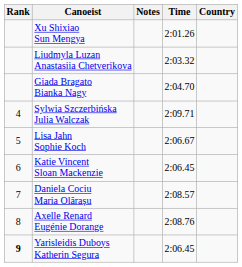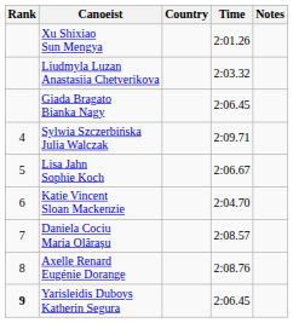 <table class="wikitable" style="text-align:center">
 <tr>
 <th>Rank</th>
 <th>Canoeist</th>
+<th>Country</th>
+<th>Time</th>
 <th>Notes</th>
-<th>Time</th>
-<th>Country</th>
 </tr>
 <tr>
 <td></td>
 <td align="left"><a href='#'>Xu Shixiao</a><br><a href='#'>Sun Mengya</a></td>
+<td align="left"></td>
+<td>2:01.26</td>
 <td></td>
-<td>2:01.26</td>
-<td align="left"></td>
 </tr>
 <tr>
 <td></td>
 <td align="left"><a href='#'>Liudmyla Luzan</a><br><a href='#'>Anastasiia Chetverikova</a></td>
+<td align="left"></td>
+<td>2:03.32</td>
 <td></td>
-<td>2:03.32</td>
-<td align="left"></td>
 </tr>
 <tr>
 <td></td>
 <td align="left"><a href='#'>Giada Bragato</a><br><a href='#'>Bianka Nagy</a></td>
+<td align="left"></td>
+<td>2:06.45</td>
 <td></td>
-<td>2:04.70</td>
-<td align="left"></td>
 </tr>
 <tr>
 <td>4</td>
 <td align="left"><a href='#'>Sylwia Szczerbińska</a><br><a href='#'>Julia Walczak</a></td>
+<td align="left"></td>
+<td>2:09.71</td>
 <td></td>
-<td>2:09.71</td>
-<td align="left"></td>
 </tr>
 <tr>
 <td>5</td>
 <td align="left"><a href='#'>Lisa Jahn</a><br><a href='#'>Sophie Koch</a></td>
+<td align="left"></td>
+<td>2:06.67</td>
 <td></td>
-<td>2:06.67</td>
-<td align="left"></td>
 </tr>
 <tr>
 <td>6</td>
 <td align="left"><a href='#'>Katie Vincent</a><br><a href='#'>Sloan Mackenzie</a></td>
+<td align="left"></td>
+<td>2:04.70</td>
 <td></td>
-<td>2:06.45</td>
-<td align="left"></td>
 </tr>
 <tr>
 <td>7</td>
 <td align="left"><a href='#'>Daniela Cociu</a><br><a href='#'>Maria Olărașu</a></td>
+<td align="left"></td>
+<td>2:08.57</td>
 <td></td>
-<td>2:08.57</td>
-<td align="left"></td>
 </tr>
 <tr>
 <td>8</td>
 <td align="left"><a href='#'>Axelle Renard</a><br><a href='#'>Eugénie Dorange</a></td>
+<td align="left"></td>
+<td>2:08.76</td>
 <td></td>
-<td>2:08.76</td>
-<td align="left"></td>
 </tr>
 <tr>
 <td><strong>9</strong></td>
 <td align="left"><a href='#'>Yarisleidis Duboys</a><br><a href='#'>Katherin Segura</a></td>
+<td align="left"></td>
+<td>2:06.45</td>
 <td></td>
-<td>2:06.45</td>
-<td align="left"></td>
 </tr>
 </table>
